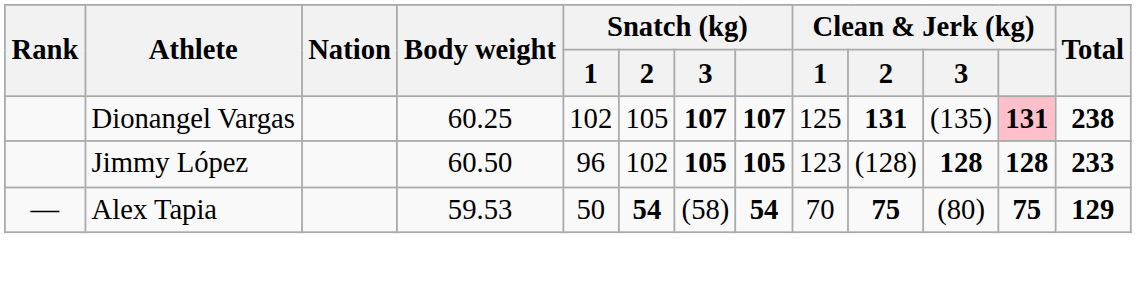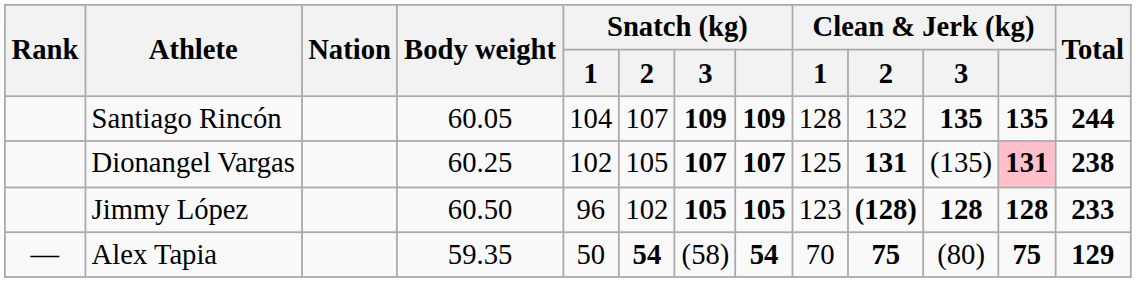 <table class="sortable wikitable" style="text-align:center">
 <tr>
 <th rowspan="2">Rank</th>
 <th rowspan="2">Athlete</th>
 <th rowspan="2">Nation</th>
 <th rowspan=2>Body weight</th>
 <th colspan=4>Snatch (kg)</th>
 <th colspan=4>Clean & Jerk (kg)</th>
 <th rowspan=2>Total</th>
 </tr>
 <tr>
 <th>1</th>
 <th>2</th>
 <th>3</th>
 <th></th>
 <th>1</th>
 <th>2</th>
 <th>3</th>
 <th></th>
+</tr>
+<tr>
+<td></td>
+<td align="left">Santiago Rincón</td>
+<td align="left"></td>
+<td>60.05</td>
+<td>104</td>
+<td>107</td>
+<td><strong>109</strong></td>
+<td><strong>109</strong></td>
+<td>128</td>
+<td>132</td>
+<td><strong>135</strong></td>
+<td><strong>135</strong></td>
+<td><strong>244</strong></td>
 </tr>
 <tr>
 <td></td>
 <td align="left">Dionangel Vargas</td>
 <td align="left"></td>
 <td>60.25</td>
 <td>102</td>
 <td>105</td>
 <td><strong>107</strong></td>
 <td><strong>107</strong></td>
 <td>125</td>
 <td><strong>131</strong></td>
 <td>(135)</td>
 <td style="background: pink;"><strong>131</strong></td>
 <td><strong>238</strong></td>
 </tr>
 <tr>
 <td></td>
 <td align="left">Jimmy López</td>
 <td align="left"></td>
 <td>60.50</td>
 <td>96</td>
 <td>102</td>
 <td><strong>105</strong></td>
 <td><strong>105</strong></td>
 <td>123</td>
-<td>(128)</td>
+<td><strong>(128)</strong></td>
 <td><strong>128</strong></td>
 <td><strong>128</strong></td>
 <td><strong>233</strong></td>
 </tr>
 <tr>
 <td>—</td>
 <td align="left">Alex Tapia</td>
 <td align="left"></td>
-<td>59.53</td>
+<td>59.35</td>
 <td>50</td>
 <td><strong>54</strong></td>
 <td>(58)</td>
 <td><strong>54</strong></td>
 <td>70</td>
 <td><strong>75</strong></td>
 <td>(80)</td>
 <td><strong>75</strong></td>
 <td><strong>129</strong></td>
 </tr>
 </table>
